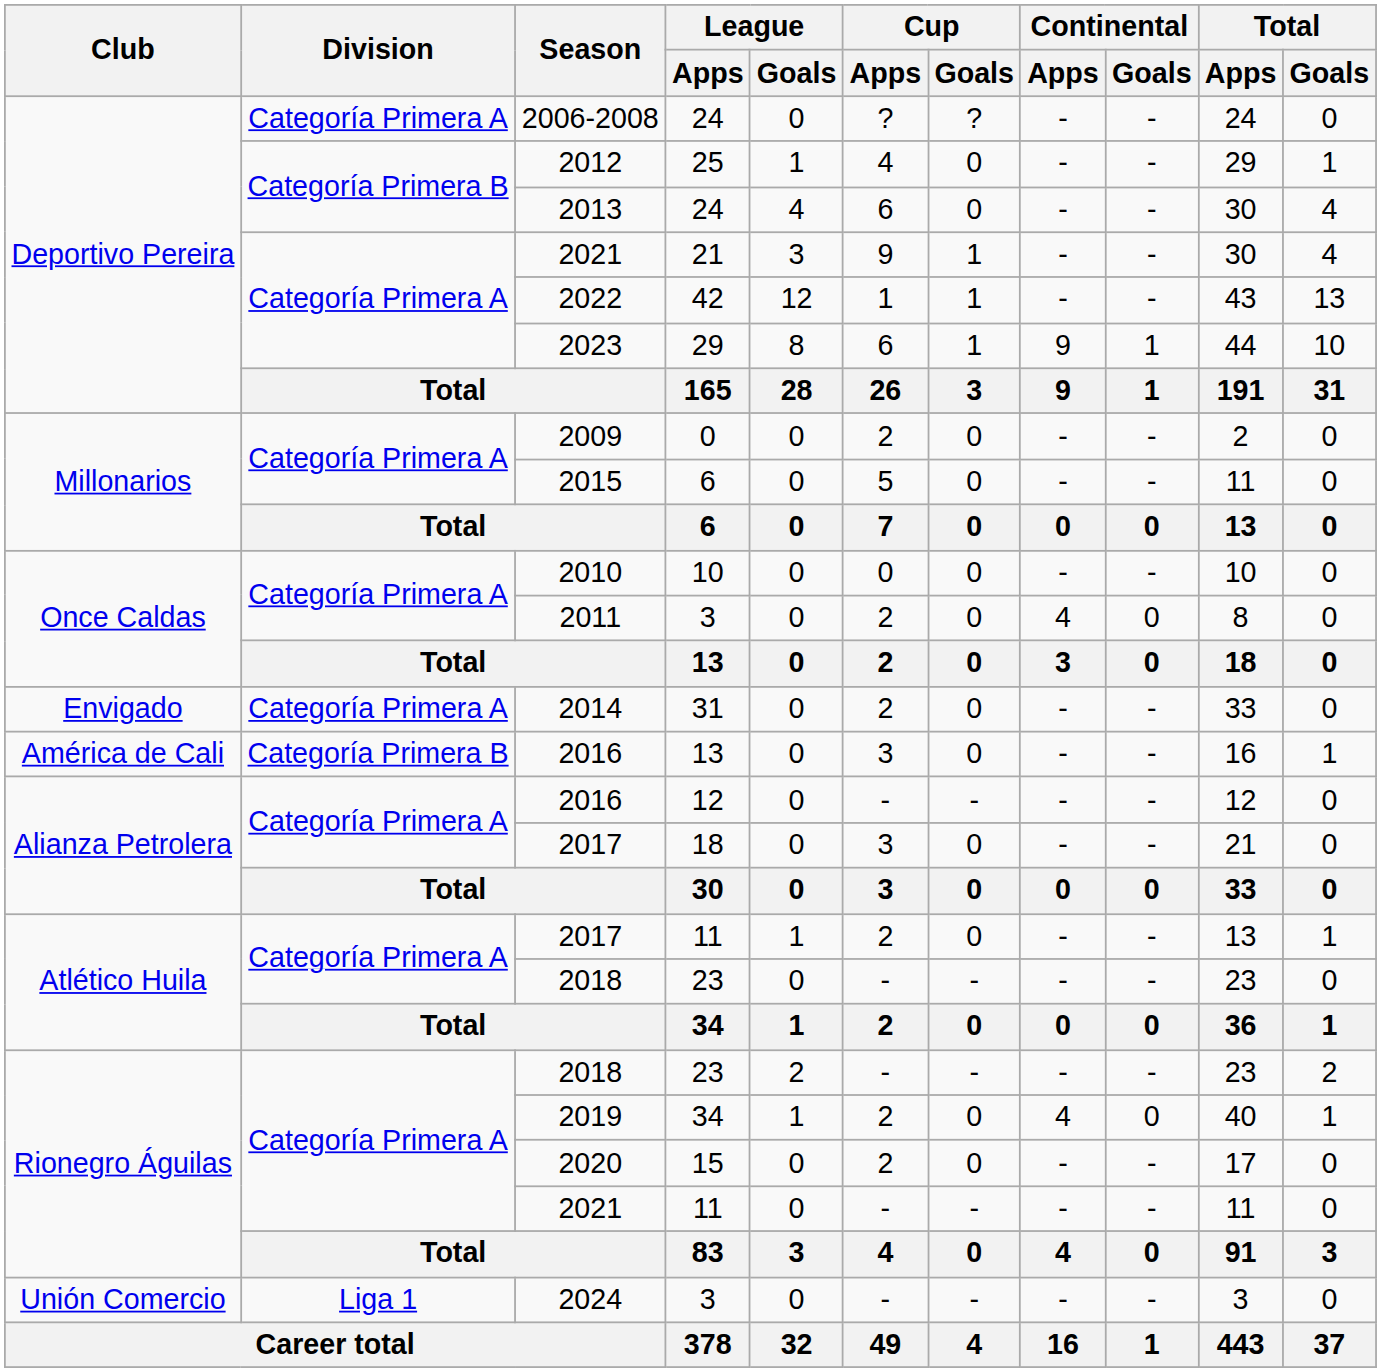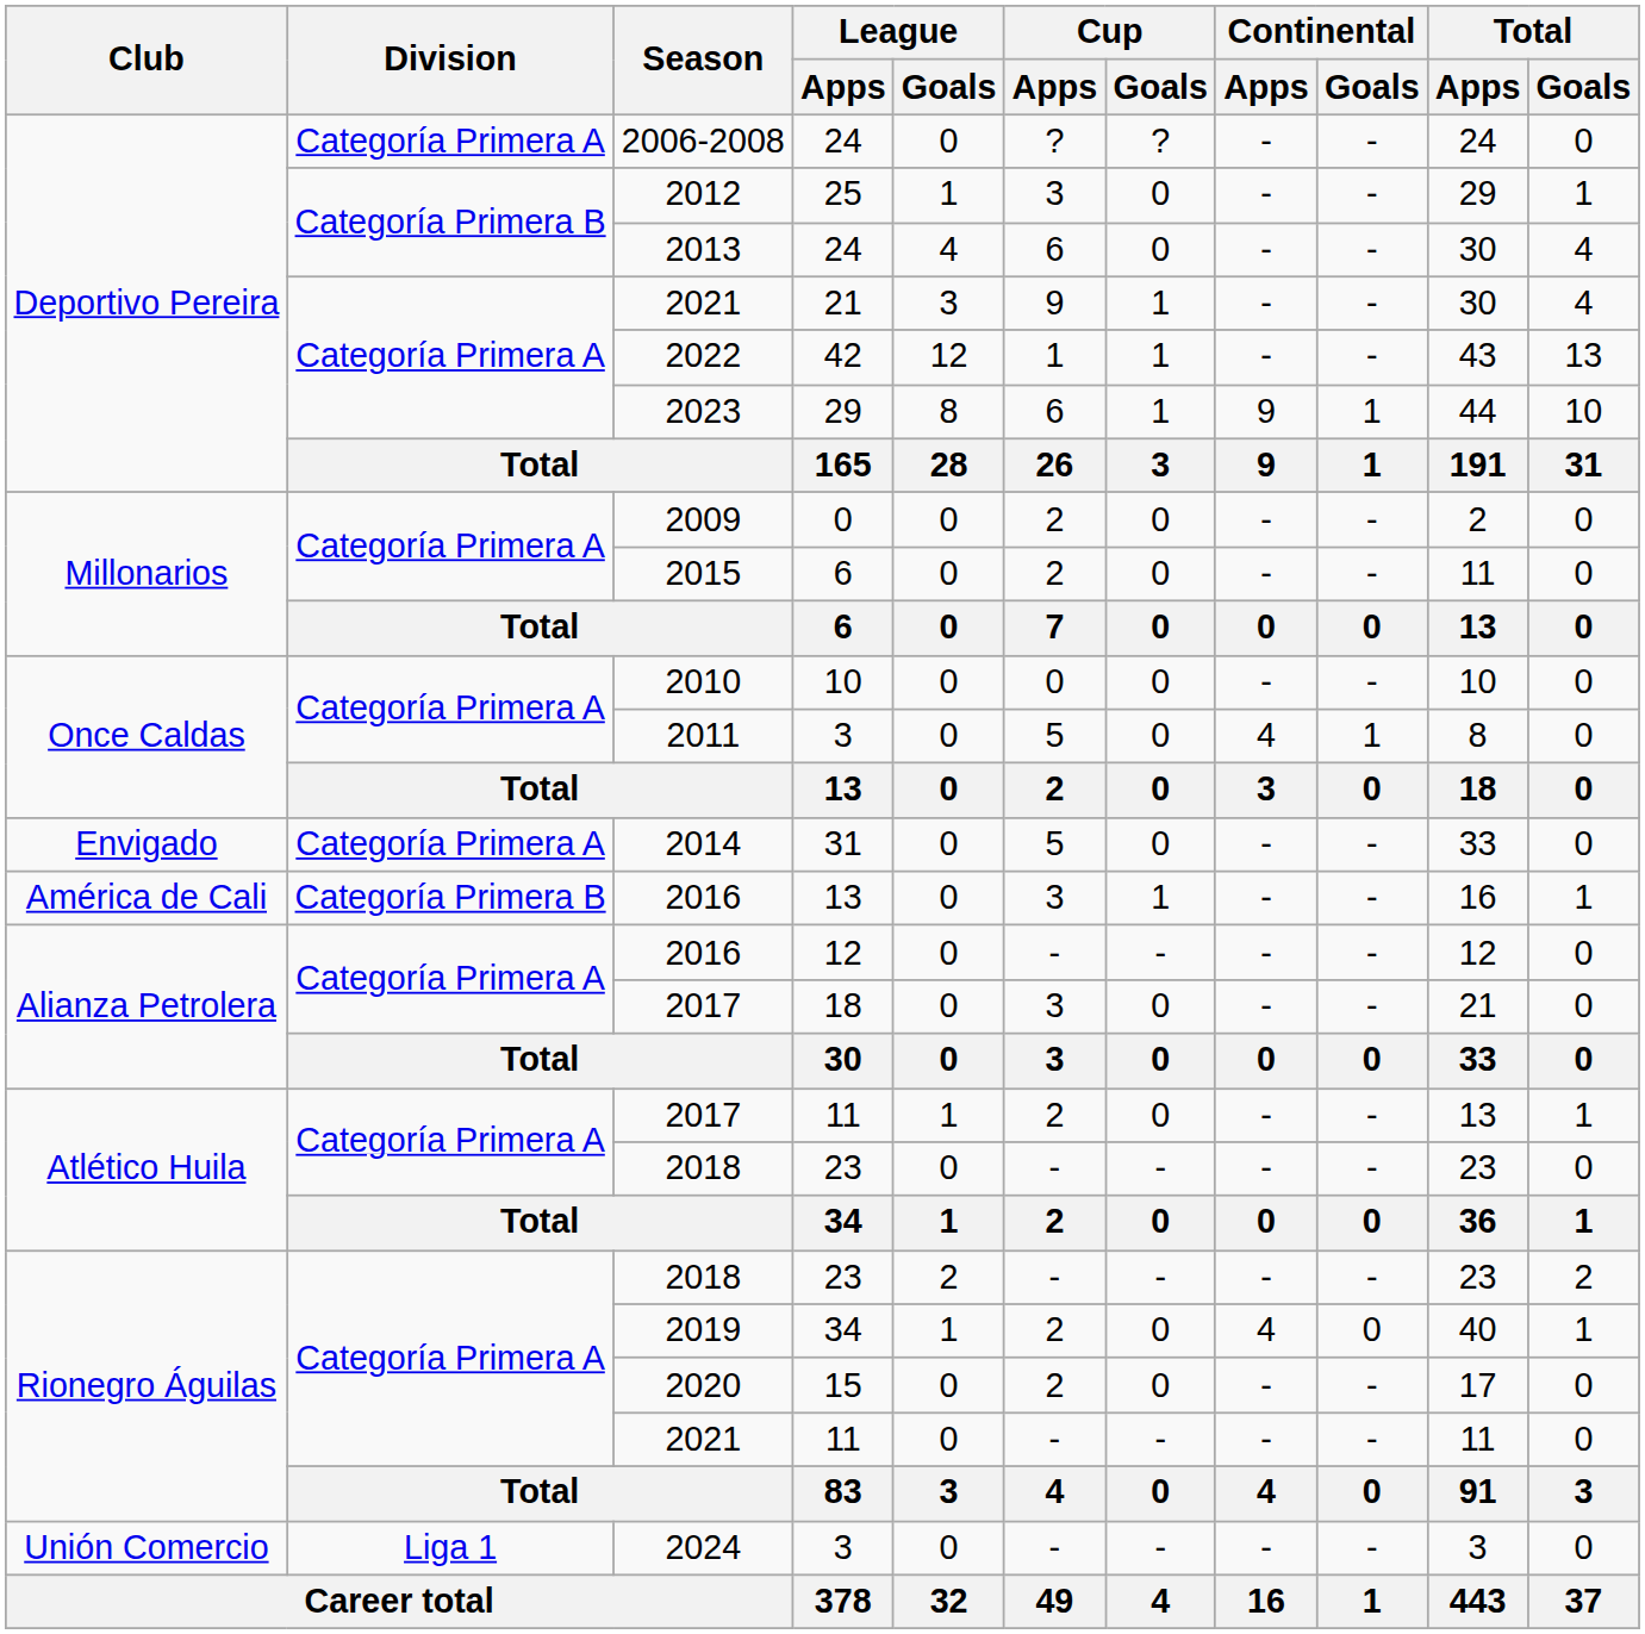 <table class="wikitable center" style="text-align: center">
 <tr>
 <th rowspan="2">Club</th>
 <th rowspan="2">Division</th>
 <th rowspan="2">Season</th>
 <th colspan="2">League</th>
 <th colspan="2">Cup</th>
 <th colspan="2">Continental</th>
 <th colspan="2">Total</th>
 </tr>
 <tr>
 <th>Apps</th>
 <th>Goals</th>
 <th>Apps</th>
 <th>Goals</th>
 <th>Apps</th>
 <th>Goals</th>
 <th>Apps</th>
 <th>Goals</th>
 </tr>
 <tr>
 <td rowspan="7"><a href='#'>Deportivo Pereira</a></td>
 <td><a href='#'>Categoría Primera A</a></td>
 <td>2006-2008</td>
 <td>24</td>
 <td>0</td>
 <td>?</td>
 <td>?</td>
 <td>-</td>
 <td>-</td>
 <td>24</td>
 <td>0</td>
 </tr>
 <tr>
 <td rowspan="2"><a href='#'>Categoría Primera B</a></td>
 <td>2012</td>
 <td>25</td>
 <td>1</td>
-<td>4</td>
+<td>3</td>
 <td>0</td>
 <td>-</td>
 <td>-</td>
 <td>29</td>
 <td>1</td>
 </tr>
 <tr>
 <td>2013</td>
 <td>24</td>
 <td>4</td>
 <td>6</td>
 <td>0</td>
 <td>-</td>
 <td>-</td>
 <td>30</td>
 <td>4</td>
 </tr>
 <tr>
 <td rowspan="3"><a href='#'>Categoría Primera A</a></td>
 <td>2021</td>
 <td>21</td>
 <td>3</td>
 <td>9</td>
 <td>1</td>
 <td>-</td>
 <td>-</td>
 <td>30</td>
 <td>4</td>
 </tr>
 <tr>
 <td>2022</td>
 <td>42</td>
 <td>12</td>
 <td>1</td>
 <td>1</td>
 <td>-</td>
 <td>-</td>
 <td>43</td>
 <td>13</td>
 </tr>
 <tr>
 <td>2023</td>
 <td>29</td>
 <td>8</td>
 <td>6</td>
 <td>1</td>
 <td>9</td>
 <td>1</td>
 <td>44</td>
 <td>10</td>
 </tr>
 <tr>
 <th colspan="2">Total</th>
 <th>165</th>
 <th>28</th>
 <th>26</th>
 <th>3</th>
 <th>9</th>
 <th>1</th>
 <th>191</th>
 <th>31</th>
 </tr>
 <tr>
 <td rowspan="3"><a href='#'>Millonarios</a></td>
 <td rowspan="2"><a href='#'>Categoría Primera A</a></td>
 <td>2009</td>
 <td>0</td>
 <td>0</td>
 <td>2</td>
 <td>0</td>
 <td>-</td>
 <td>-</td>
 <td>2</td>
 <td>0</td>
 </tr>
 <tr>
 <td>2015</td>
 <td>6</td>
 <td>0</td>
-<td>5</td>
+<td>2</td>
 <td>0</td>
 <td>-</td>
 <td>-</td>
 <td>11</td>
 <td>0</td>
 </tr>
 <tr>
 <th colspan="2">Total</th>
 <th>6</th>
 <th>0</th>
 <th>7</th>
 <th>0</th>
 <th>0</th>
 <th>0</th>
 <th>13</th>
 <th>0</th>
 </tr>
 <tr>
 <td rowspan="3"><a href='#'>Once Caldas</a></td>
 <td rowspan="2"><a href='#'>Categoría Primera A</a></td>
 <td>2010</td>
 <td>10</td>
 <td>0</td>
 <td>0</td>
 <td>0</td>
 <td>-</td>
 <td>-</td>
 <td>10</td>
 <td>0</td>
 </tr>
 <tr>
 <td>2011</td>
 <td>3</td>
 <td>0</td>
-<td>2</td>
+<td>5</td>
 <td>0</td>
 <td>4</td>
-<td>0</td>
+<td>1</td>
 <td>8</td>
 <td>0</td>
 </tr>
 <tr>
 <th colspan="2">Total</th>
 <th>13</th>
 <th>0</th>
 <th>2</th>
 <th>0</th>
 <th>3</th>
 <th>0</th>
 <th>18</th>
 <th>0</th>
 </tr>
 <tr>
 <td><a href='#'>Envigado</a></td>
 <td><a href='#'>Categoría Primera A</a></td>
 <td>2014</td>
 <td>31</td>
 <td>0</td>
-<td>2</td>
+<td>5</td>
 <td>0</td>
 <td>-</td>
 <td>-</td>
 <td>33</td>
 <td>0</td>
 </tr>
 <tr>
 <td><a href='#'>América de Cali</a></td>
 <td><a href='#'>Categoría Primera B</a></td>
 <td>2016</td>
 <td>13</td>
 <td>0</td>
 <td>3</td>
-<td>0</td>
+<td>1</td>
 <td>-</td>
 <td>-</td>
 <td>16</td>
 <td>1</td>
 </tr>
 <tr>
 <td rowspan="3"><a href='#'>Alianza Petrolera</a></td>
 <td rowspan="2"><a href='#'>Categoría Primera A</a></td>
 <td>2016</td>
 <td>12</td>
 <td>0</td>
 <td>-</td>
 <td>-</td>
 <td>-</td>
 <td>-</td>
 <td>12</td>
 <td>0</td>
 </tr>
 <tr>
 <td>2017</td>
 <td>18</td>
 <td>0</td>
 <td>3</td>
 <td>0</td>
 <td>-</td>
 <td>-</td>
 <td>21</td>
 <td>0</td>
 </tr>
 <tr>
 <th colspan="2">Total</th>
 <th>30</th>
 <th>0</th>
 <th>3</th>
 <th>0</th>
 <th>0</th>
 <th>0</th>
 <th>33</th>
 <th>0</th>
 </tr>
 <tr>
 <td rowspan="3"><a href='#'>Atlético Huila</a></td>
 <td rowspan="2"><a href='#'>Categoría Primera A</a></td>
 <td>2017</td>
 <td>11</td>
 <td>1</td>
 <td>2</td>
 <td>0</td>
 <td>-</td>
 <td>-</td>
 <td>13</td>
 <td>1</td>
 </tr>
 <tr>
 <td>2018</td>
 <td>23</td>
 <td>0</td>
 <td>-</td>
 <td>-</td>
 <td>-</td>
 <td>-</td>
 <td>23</td>
 <td>0</td>
 </tr>
 <tr>
 <th colspan="2">Total</th>
 <th>34</th>
 <th>1</th>
 <th>2</th>
 <th>0</th>
 <th>0</th>
 <th>0</th>
 <th>36</th>
 <th>1</th>
 </tr>
 <tr>
 <td rowspan="5"><a href='#'>Rionegro Águilas</a></td>
 <td rowspan="4"><a href='#'>Categoría Primera A</a></td>
 <td>2018</td>
 <td>23</td>
 <td>2</td>
 <td>-</td>
 <td>-</td>
 <td>-</td>
 <td>-</td>
 <td>23</td>
 <td>2</td>
 </tr>
 <tr>
 <td>2019</td>
 <td>34</td>
 <td>1</td>
 <td>2</td>
 <td>0</td>
 <td>4</td>
 <td>0</td>
 <td>40</td>
 <td>1</td>
 </tr>
 <tr>
 <td>2020</td>
 <td>15</td>
 <td>0</td>
 <td>2</td>
 <td>0</td>
 <td>-</td>
 <td>-</td>
 <td>17</td>
 <td>0</td>
 </tr>
 <tr>
 <td>2021</td>
 <td>11</td>
 <td>0</td>
 <td>-</td>
 <td>-</td>
 <td>-</td>
 <td>-</td>
 <td>11</td>
 <td>0</td>
 </tr>
 <tr>
 <th colspan="2">Total</th>
 <th>83</th>
 <th>3</th>
 <th>4</th>
 <th>0</th>
 <th>4</th>
 <th>0</th>
 <th>91</th>
 <th>3</th>
 </tr>
 <tr>
 <td><a href='#'>Unión Comercio</a></td>
 <td><a href='#'>Liga 1</a></td>
 <td>2024</td>
 <td>3</td>
 <td>0</td>
 <td>-</td>
 <td>-</td>
 <td>-</td>
 <td>-</td>
 <td>3</td>
 <td>0</td>
 </tr>
 <tr>
 <th colspan="3">Career total</th>
 <th>378</th>
 <th>32</th>
 <th>49</th>
 <th>4</th>
 <th>16</th>
 <th>1</th>
 <th>443</th>
 <th>37</th>
 </tr>
 </table>
